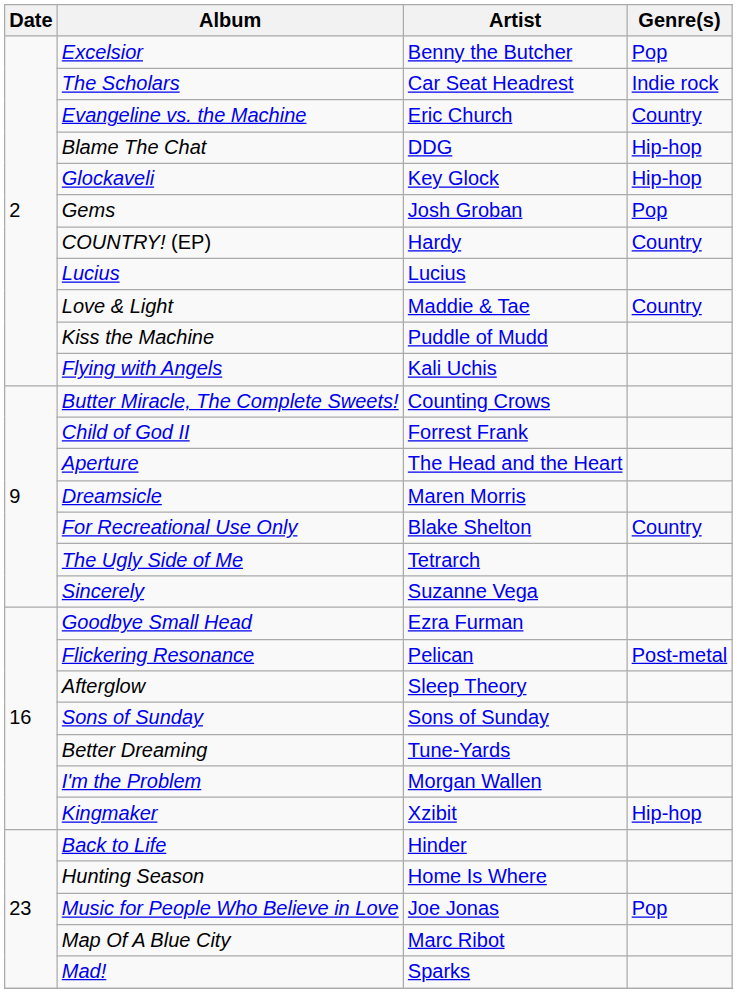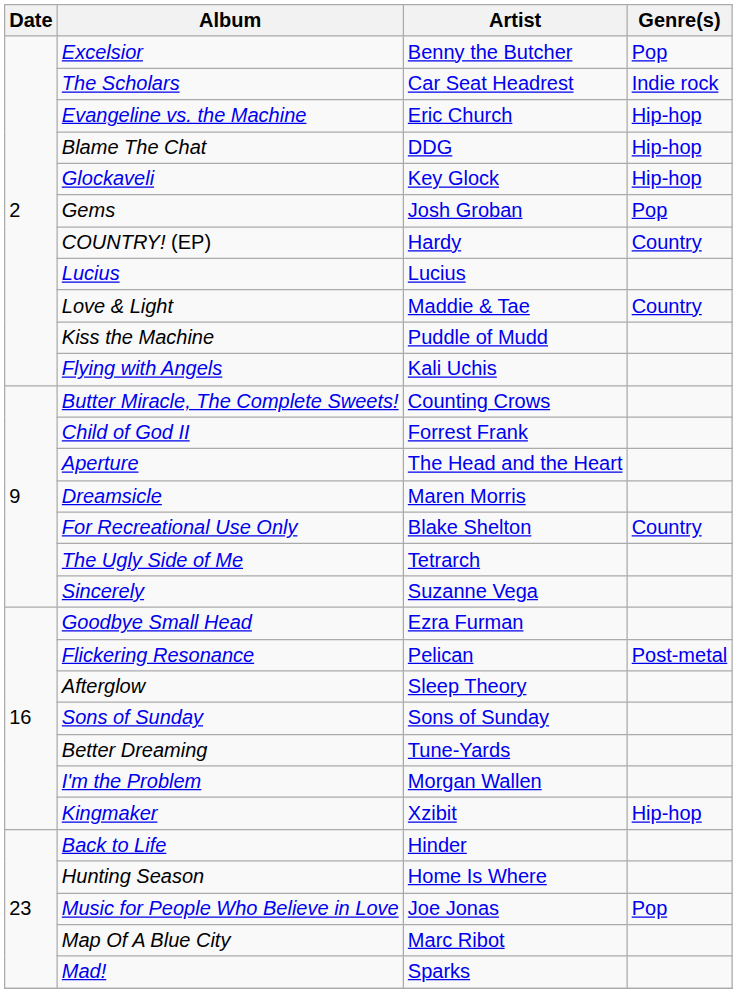 <table class="wikitable">
 <tr>
 <th>Date</th>
 <th>Album</th>
 <th>Artist</th>
 <th>Genre(s)</th>
 </tr>
 <tr>
 <td rowspan="11">2</td>
 <td><em><a href='#'>Excelsior</a></em></td>
 <td><a href='#'>Benny the Butcher</a></td>
 <td><a href='#'>Pop</a></td>
 </tr>
 <tr>
 <td><em><a href='#'>The Scholars</a></em></td>
 <td><a href='#'>Car Seat Headrest</a></td>
 <td><a href='#'>Indie rock</a></td>
 </tr>
 <tr>
 <td><em><a href='#'>Evangeline vs. the Machine</a></em></td>
 <td><a href='#'>Eric Church</a></td>
-<td><a href='#'>Country</a></td>
+<td><a href='#'>Hip-hop</a></td>
 </tr>
 <tr>
 <td><em>Blame The Chat</em></td>
 <td><a href='#'>DDG</a></td>
 <td><a href='#'>Hip-hop</a></td>
 </tr>
 <tr>
 <td><em><a href='#'>Glockaveli</a></em></td>
 <td><a href='#'>Key Glock</a></td>
 <td><a href='#'>Hip-hop</a></td>
 </tr>
 <tr>
 <td><em>Gems</em></td>
 <td><a href='#'>Josh Groban</a></td>
 <td><a href='#'>Pop</a></td>
 </tr>
 <tr>
 <td><em>COUNTRY!</em> (EP)</td>
 <td><a href='#'>Hardy</a></td>
 <td><a href='#'>Country</a></td>
 </tr>
 <tr>
 <td><em><a href='#'>Lucius</a></em></td>
 <td><a href='#'>Lucius</a></td>
 <td></td>
 </tr>
 <tr>
 <td><em>Love & Light</em></td>
 <td><a href='#'>Maddie & Tae</a></td>
 <td><a href='#'>Country</a></td>
 </tr>
 <tr>
 <td><em>Kiss the Machine</em></td>
 <td><a href='#'>Puddle of Mudd</a></td>
 <td></td>
 </tr>
 <tr>
 <td><em><a href='#'>Flying with Angels</a></em></td>
 <td><a href='#'>Kali Uchis</a></td>
 <td></td>
 </tr>
 <tr>
 <td rowspan="7">9</td>
 <td><em><a href='#'>Butter Miracle, The Complete Sweets!</a></em></td>
 <td><a href='#'>Counting Crows</a></td>
 <td></td>
 </tr>
 <tr>
 <td><em><a href='#'>Child of God II</a></em></td>
 <td><a href='#'>Forrest Frank</a></td>
 <td></td>
 </tr>
 <tr>
 <td><em><a href='#'>Aperture</a></em></td>
 <td><a href='#'>The Head and the Heart</a></td>
 <td></td>
 </tr>
 <tr>
 <td><em><a href='#'>Dreamsicle</a></em></td>
 <td><a href='#'>Maren Morris</a></td>
 <td></td>
 </tr>
 <tr>
 <td><em><a href='#'>For Recreational Use Only</a></em></td>
 <td><a href='#'>Blake Shelton</a></td>
 <td><a href='#'>Country</a></td>
 </tr>
 <tr>
 <td><em><a href='#'>The Ugly Side of Me</a></em></td>
 <td><a href='#'>Tetrarch</a></td>
 <td></td>
 </tr>
 <tr>
 <td><em><a href='#'>Sincerely</a></em></td>
 <td><a href='#'>Suzanne Vega</a></td>
 <td></td>
 </tr>
 <tr>
 <td rowspan="7">16</td>
 <td><em><a href='#'>Goodbye Small Head</a></em></td>
 <td><a href='#'>Ezra Furman</a></td>
 <td></td>
 </tr>
 <tr>
 <td><em><a href='#'>Flickering Resonance</a></em></td>
 <td><a href='#'>Pelican</a></td>
 <td><a href='#'>Post-metal</a></td>
 </tr>
 <tr>
 <td><em>Afterglow</em></td>
 <td><a href='#'>Sleep Theory</a></td>
 <td></td>
 </tr>
 <tr>
 <td><em><a href='#'>Sons of Sunday</a></em></td>
 <td><a href='#'>Sons of Sunday</a></td>
 <td></td>
 </tr>
 <tr>
 <td><em>Better Dreaming</em></td>
 <td><a href='#'>Tune-Yards</a></td>
 <td></td>
 </tr>
 <tr>
 <td><em><a href='#'>I'm the Problem</a></em></td>
 <td><a href='#'>Morgan Wallen</a></td>
 <td></td>
 </tr>
 <tr>
 <td><em><a href='#'>Kingmaker</a></em></td>
 <td><a href='#'>Xzibit</a></td>
 <td><a href='#'>Hip-hop</a></td>
 </tr>
 <tr>
 <td rowspan="5">23</td>
 <td><em><a href='#'>Back to Life</a></em></td>
 <td><a href='#'>Hinder</a></td>
 <td></td>
 </tr>
 <tr>
 <td><em>Hunting Season</em></td>
 <td><a href='#'>Home Is Where</a></td>
 <td></td>
 </tr>
 <tr>
 <td><em><a href='#'>Music for People Who Believe in Love</a></em></td>
 <td><a href='#'>Joe Jonas</a></td>
 <td><a href='#'>Pop</a></td>
 </tr>
 <tr>
 <td><em>Map Of A Blue City</em></td>
 <td><a href='#'>Marc Ribot</a></td>
 <td></td>
 </tr>
 <tr>
 <td><em><a href='#'>Mad!</a></em></td>
 <td><a href='#'>Sparks</a></td>
 <td></td>
 </tr>
 <tr>
 </tr>
 </table>
